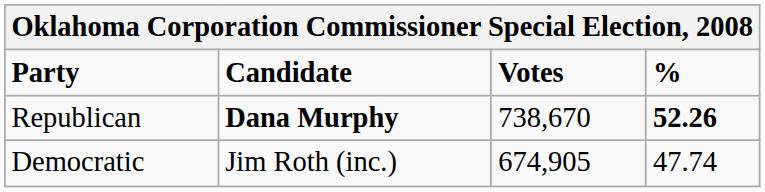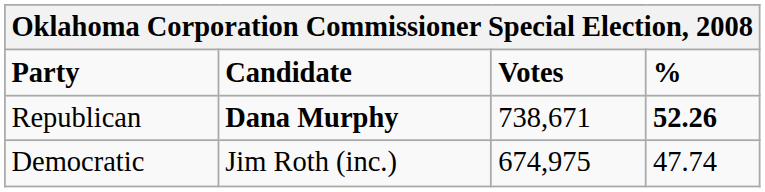 <table class="wikitable">
 <tr>
 <th colspan="4">Oklahoma Corporation Commissioner Special Election, 2008</th>
 </tr>
 <tr>
 <td><strong>Party</strong></td>
 <td><strong>Candidate</strong></td>
 <td><strong>Votes</strong></td>
 <td><strong>%</strong></td>
 </tr>
 <tr>
 <td>Republican</td>
 <td><strong>Dana Murphy</strong></td>
-<td>738,670</td>
+<td>738,671</td>
 <td><strong>52.26</strong></td>
 </tr>
 <tr>
 <td>Democratic</td>
 <td>Jim Roth (inc.)</td>
-<td>674,905</td>
+<td>674,975</td>
 <td>47.74</td>
 </tr>
 </table>
